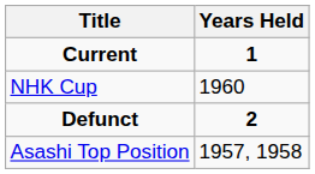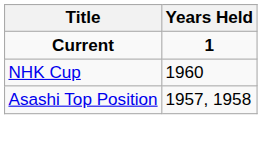 <table class="wikitable">
 <tr>
 <th>Title</th>
 <th>Years Held</th>
 </tr>
 <tr>
 <td align="center"><strong>Current</strong></td>
 <td align="center"><strong>1</strong></td>
 </tr>
 <tr>
 <td> <a href='#'>NHK Cup</a></td>
 <td>1960</td>
 </tr>
 <tr>
-<td align="center"><strong>Defunct</strong></td>
-<td align="center"><strong>2</strong></td>
-</tr>
-<tr>
 <td> <a href='#'>Asashi Top Position</a></td>
 <td>1957, 1958</td>
 </tr>
 </table>
